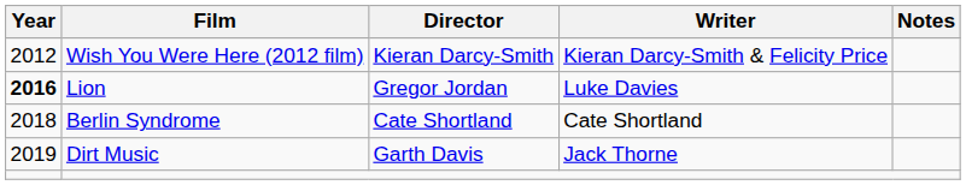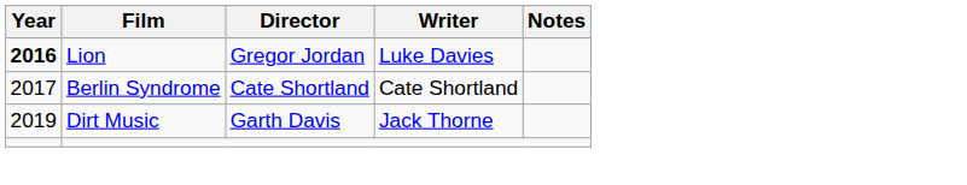 <table class="wikitable">
 <tr style="background:#ccc; text-align:center;">
 <th>Year</th>
 <th>Film</th>
 <th>Director</th>
 <th>Writer</th>
 <th>Notes</th>
 </tr>
 <tr>
-<td>2012</td>
-<td><a href='#'>Wish You Were Here (2012 film)</a></td>
-<td><a href='#'>Kieran Darcy-Smith</a></td>
-<td><a href='#'>Kieran Darcy-Smith</a> & <a href='#'>Felicity Price</a></td>
-<td></td>
-</tr>
-<tr>
 <td><strong>2016</strong></td>
 <td><a href='#'>Lion</a></td>
 <td><a href='#'>Gregor Jordan</a></td>
 <td><a href='#'>Luke Davies</a></td>
 <td></td>
 </tr>
 <tr>
-<td>2018</td>
+<td>2017</td>
 <td><a href='#'>Berlin Syndrome</a></td>
 <td><a href='#'>Cate Shortland</a></td>
 <td Shaun Grant>Cate Shortland</td>
 <td></td>
 </tr>
 <tr>
 <td>2019</td>
 <td><a href='#'>Dirt Music</a></td>
 <td><a href='#'>Garth Davis</a></td>
 <td><a href='#'>Jack Thorne</a></td>
 <td></td>
 </tr>
 <tr>
 <td></td>
 </tr>
 </table>
